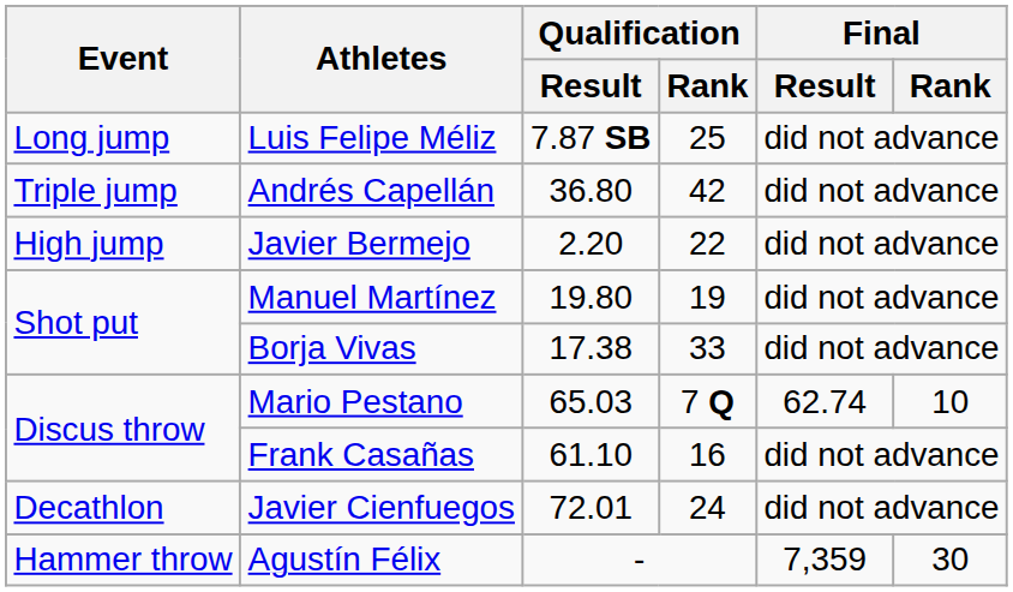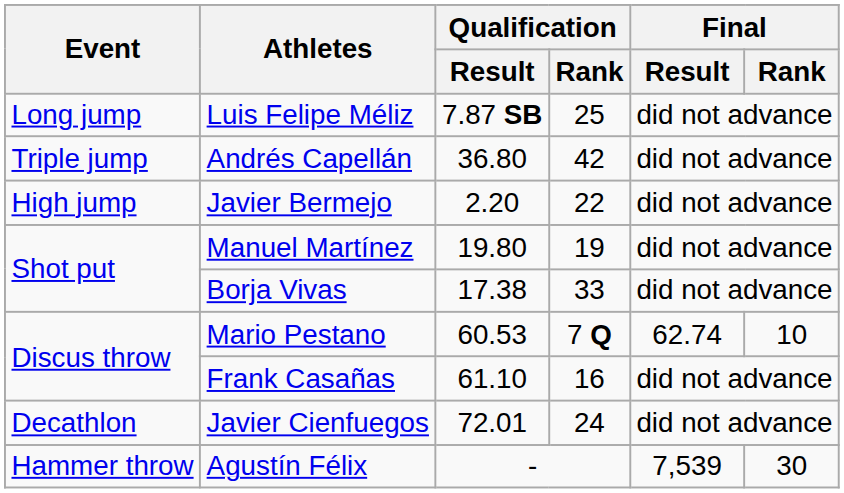 <table class="wikitable" border="1" style="font-size:90%">
 <tr>
 <th rowspan="2">Event</th>
 <th rowspan="2">Athletes</th>
 <th colspan="2">Qualification</th>
 <th colspan="2">Final</th>
 </tr>
 <tr>
 <th>Result</th>
 <th>Rank</th>
 <th>Result</th>
 <th>Rank</th>
 </tr>
 <tr>
 <td><a href='#'>Long jump</a></td>
 <td><a href='#'>Luis Felipe Méliz</a></td>
 <td align=center>7.87 <strong>SB</strong></td>
 <td align=center>25</td>
 <td align=center colspan=2>did not advance</td>
 </tr>
 <tr>
 <td><a href='#'>Triple jump</a></td>
 <td><a href='#'>Andrés Capellán</a></td>
 <td align=center>36.80</td>
 <td align=center>42</td>
 <td align=center colspan=2>did not advance</td>
 </tr>
 <tr>
 <td><a href='#'>High jump</a></td>
 <td><a href='#'>Javier Bermejo</a></td>
 <td align=center>2.20</td>
 <td align=center>22</td>
 <td align=center colspan=2>did not advance</td>
 </tr>
 <tr>
 <td rowspan=2><a href='#'>Shot put</a></td>
 <td><a href='#'>Manuel Martínez</a></td>
 <td align=center>19.80</td>
 <td align=center>19</td>
 <td align=center colspan=2>did not advance</td>
 </tr>
 <tr>
 <td><a href='#'>Borja Vivas</a></td>
 <td align=center>17.38</td>
 <td align=center>33</td>
 <td align=center colspan=2>did not advance</td>
 </tr>
 <tr>
 <td rowspan=2><a href='#'>Discus throw</a></td>
 <td><a href='#'>Mario Pestano</a></td>
-<td align=center>65.03</td>
+<td align=center>60.53</td>
 <td align=center>7 <strong>Q</strong></td>
 <td align=center>62.74</td>
 <td align=center>10</td>
 </tr>
 <tr>
 <td><a href='#'>Frank Casañas</a></td>
 <td align=center>61.10</td>
 <td align=center>16</td>
 <td align=center colspan=2>did not advance</td>
 </tr>
 <tr>
 <td><a href='#'>Decathlon</a></td>
 <td><a href='#'>Javier Cienfuegos</a></td>
 <td align=center>72.01</td>
 <td align=center>24</td>
 <td align=center colspan=2>did not advance</td>
 </tr>
 <tr>
 <td><a href='#'>Hammer throw</a></td>
 <td><a href='#'>Agustín Félix</a></td>
 <td align=center colspan=2>-</td>
-<td align=center>7,359</td>
+<td align=center>7,539</td>
 <td align=center>30</td>
 </tr>
 </table>
